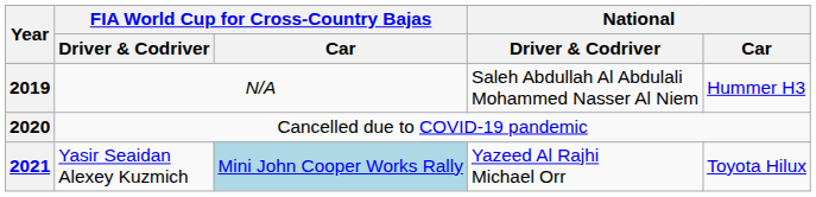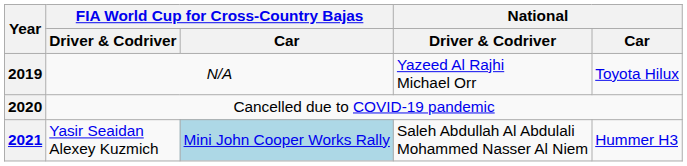 <table class="wikitable">
 <tr>
 <th rowspan="2">Year</th>
 <th colspan="2"><a href='#'>FIA World Cup for Cross-Country Bajas</a></th>
 <th colspan="2">National</th>
 </tr>
 <tr>
 <th>Driver & Codriver</th>
 <th>Car</th>
 <th>Driver & Codriver</th>
 <th>Car</th>
 </tr>
 <tr>
 <th>2019</th>
 <td colspan="2" align="center"><em>N/A</em></td>
-<td> Saleh Abdullah Al Abdulali<br> Mohammed Nasser Al Niem</td>
-<td><a href='#'>Hummer H3</a></td>
+<td> <a href='#'>Yazeed Al Rajhi</a><br> Michael Orr</td>
+<td><a href='#'>Toyota Hilux</a></td>
 </tr>
 <tr>
 <th>2020</th>
 <td colspan="4" align=center>Cancelled due to <a href='#'>COVID-19 pandemic</a></td>
 </tr>
 <tr>
 <th><a href='#'>2021</a></th>
 <td> <a href='#'>Yasir Seaidan</a><br> Alexey Kuzmich</td>
 <td style="background: lightblue;"><a href='#'>Mini John Cooper Works Rally</a></td>
-<td> <a href='#'>Yazeed Al Rajhi</a><br> Michael Orr</td>
-<td><a href='#'>Toyota Hilux</a></td>
+<td> Saleh Abdullah Al Abdulali<br> Mohammed Nasser Al Niem</td>
+<td><a href='#'>Hummer H3</a></td>
 </tr>
 </table>
